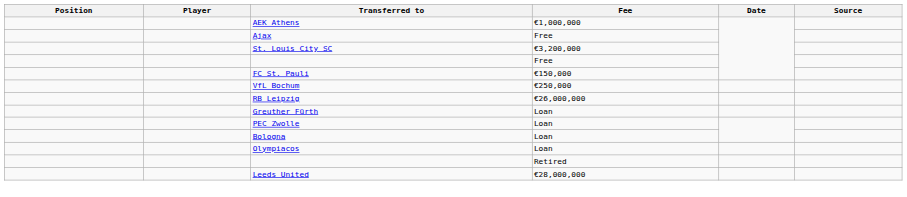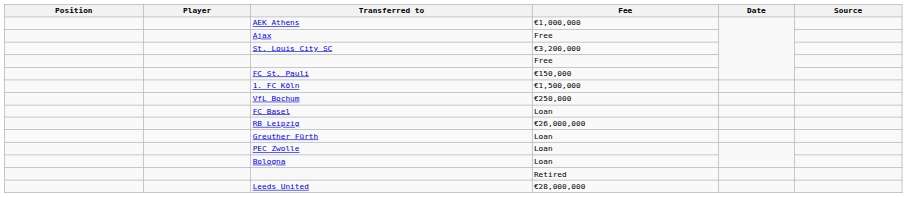 <table class="wikitable sortable" style="width:90%; text-align:center; font-size:95%; text-align:left;">
 <tr>
 <th>Position</th>
 <th>Player</th>
 <th>Transferred to</th>
 <th>Fee</th>
 <th>Date</th>
 <th>Source</th>
 </tr>
 <tr>
 <td align=center></td>
 <td></td>
 <td> <a href='#'>AEK Athens</a></td>
 <td>€1,000,000</td>
 <td rowspan=5></td>
 <td></td>
 </tr>
 <tr>
 <td align=center></td>
 <td></td>
 <td> <a href='#'>Ajax</a></td>
 <td>Free</td>
 <td></td>
 </tr>
 <tr>
 <td align=center></td>
 <td></td>
 <td> <a href='#'>St. Louis City SC</a></td>
 <td>€3,200,000</td>
 <td></td>
 </tr>
 <tr>
 <td align=center></td>
 <td></td>
 <td></td>
 <td>Free</td>
 <td></td>
 </tr>
 <tr>
 <td align=center></td>
 <td></td>
 <td> <a href='#'>FC St. Pauli</a></td>
 <td>€150,000</td>
 <td></td>
 </tr>
 <tr>
 <td align=center></td>
 <td></td>
+<td> <a href='#'>1. FC Köln</a></td>
+<td>€1,500,000</td>
+<td></td>
+<td></td>
+</tr>
+<tr>
+<td align=center></td>
+<td></td>
 <td> <a href='#'>VfL Bochum</a></td>
 <td>€250,000</td>
+<td></td>
+<td></td>
+</tr>
+<tr>
+<td align=center></td>
+<td></td>
+<td> <a href='#'>FC Basel</a></td>
+<td>Loan</td>
 <td></td>
 <td></td>
 </tr>
 <tr>
 <td align=center></td>
 <td></td>
 <td> <a href='#'>RB Leipzig</a></td>
 <td>€26,000,000</td>
 <td></td>
 <td></td>
 </tr>
 <tr>
 <td align=center></td>
 <td></td>
 <td> <a href='#'>Greuther Fürth</a></td>
 <td>Loan</td>
 <td></td>
 <td></td>
 </tr>
 <tr>
 <td align=center></td>
 <td></td>
 <td> <a href='#'>PEC Zwolle</a></td>
 <td>Loan</td>
 <td rowspan=2></td>
 <td></td>
 </tr>
 <tr>
 <td align=center></td>
 <td></td>
 <td> <a href='#'>Bologna</a></td>
 <td>Loan</td>
 <td></td>
 </tr>
 <tr>
 <td align=center></td>
 <td></td>
-<td> <a href='#'>Olympiacos</a></td>
-<td>Loan</td>
-<td></td>
-<td></td>
-</tr>
-<tr>
-<td align=center></td>
-<td></td>
 <td></td>
 <td>Retired</td>
 <td></td>
 <td></td>
 </tr>
 <tr>
 <td align=center></td>
 <td></td>
 <td> <a href='#'>Leeds United</a></td>
 <td>€28,000,000</td>
 <td></td>
 <td></td>
 </tr>
 </table>
